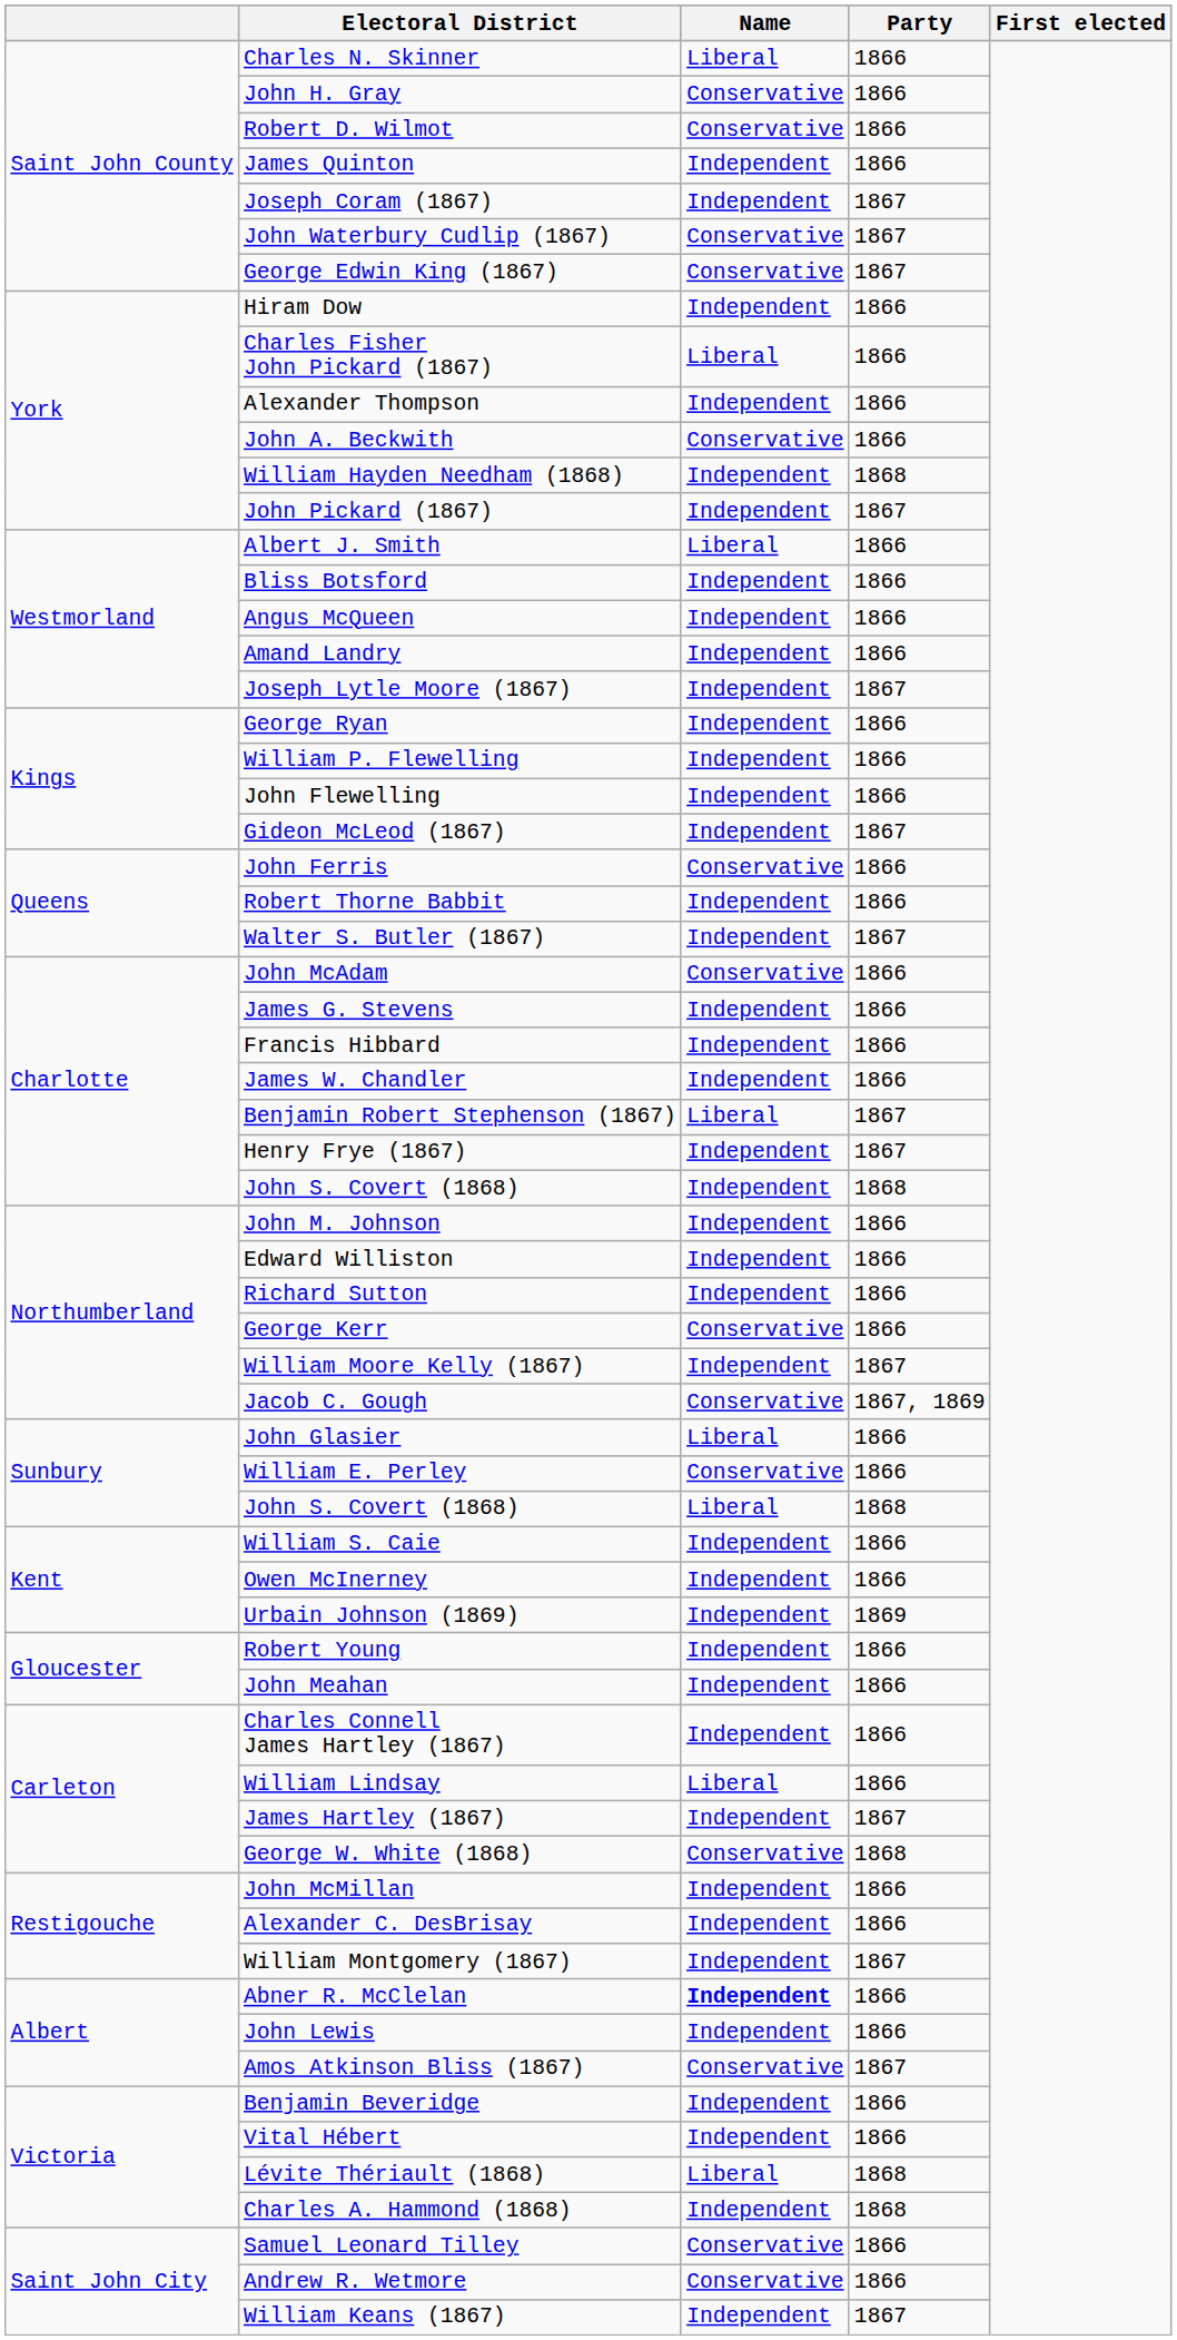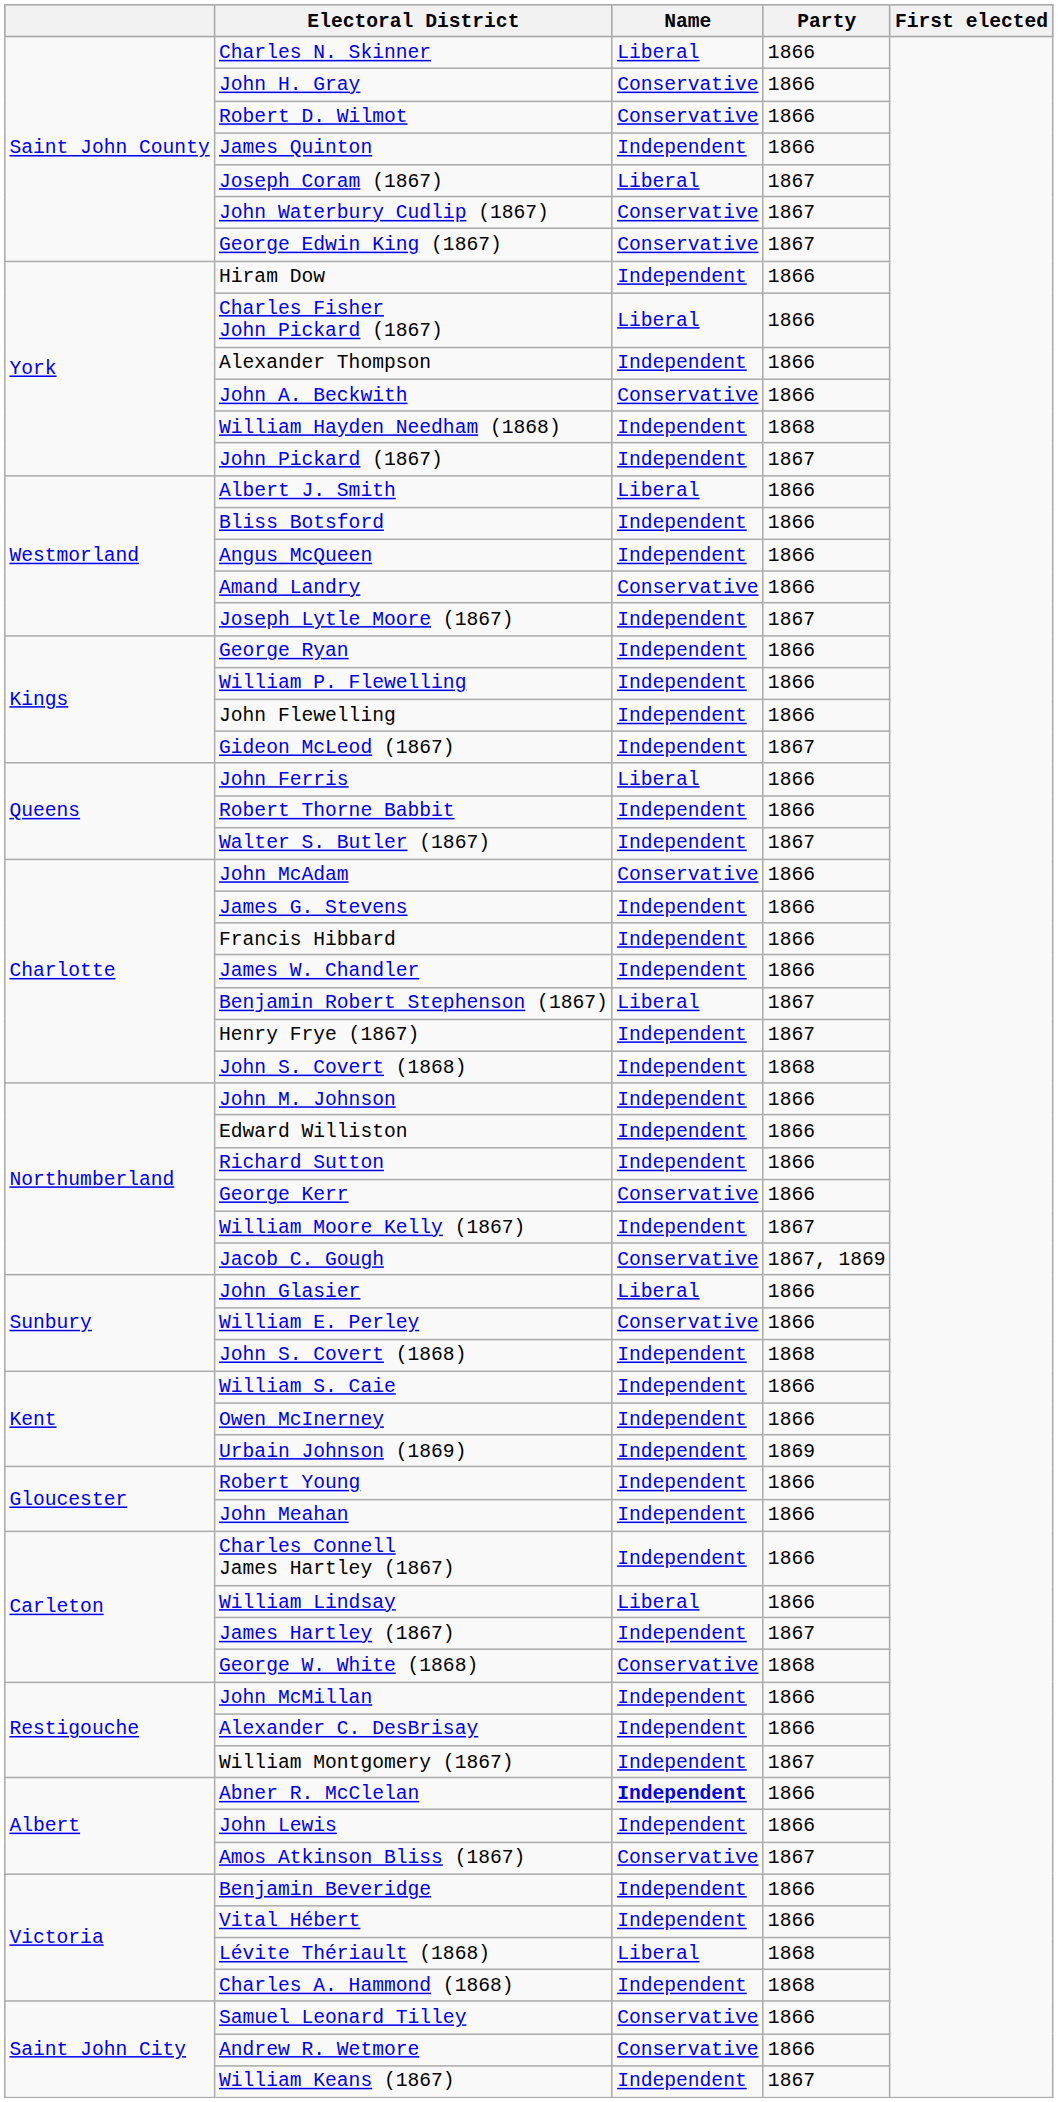 <table class="wikitable sortable" style="border-collapse: collapse">
 <tr bgcolor="darkgray">
 <th></th>
 <th>Electoral District</th>
 <th>Name</th>
 <th>Party</th>
 <th>First elected</th>
 </tr>
 <tr>
 <td rowspan="7"><a href='#'>Saint John County</a></td>
 <td><a href='#'>Charles N. Skinner</a></td>
 <td><a href='#'>Liberal</a></td>
 <td>1866</td>
 </tr>
 <tr>
 <td><a href='#'>John H. Gray</a></td>
 <td><a href='#'>Conservative</a></td>
 <td>1866</td>
 </tr>
 <tr>
 <td><a href='#'>Robert D. Wilmot</a></td>
 <td><a href='#'>Conservative</a></td>
 <td>1866</td>
 </tr>
 <tr>
 <td><a href='#'>James Quinton</a></td>
 <td><a href='#'>Independent</a></td>
 <td>1866</td>
 </tr>
 <tr>
 <td><a href='#'>Joseph Coram</a> (1867)</td>
-<td><a href='#'>Independent</a></td>
+<td><a href='#'>Liberal</a></td>
 <td>1867</td>
 </tr>
 <tr>
 <td><a href='#'>John Waterbury Cudlip</a> (1867)</td>
 <td><a href='#'>Conservative</a></td>
 <td>1867</td>
 </tr>
 <tr>
 <td><a href='#'>George Edwin King</a> (1867)</td>
 <td><a href='#'>Conservative</a></td>
 <td>1867</td>
 </tr>
 <tr>
 <td rowspan="6"><a href='#'>York</a></td>
 <td>Hiram Dow</td>
 <td><a href='#'>Independent</a></td>
 <td>1866</td>
 </tr>
 <tr>
 <td><a href='#'>Charles Fisher</a><br><a href='#'>John Pickard</a> (1867)</td>
 <td><a href='#'>Liberal</a></td>
 <td>1866</td>
 </tr>
 <tr>
 <td>Alexander Thompson</td>
 <td><a href='#'>Independent</a></td>
 <td>1866</td>
 </tr>
 <tr>
 <td><a href='#'>John A. Beckwith</a></td>
 <td><a href='#'>Conservative</a></td>
 <td>1866</td>
 </tr>
 <tr>
 <td><a href='#'>William Hayden Needham</a> (1868)</td>
 <td><a href='#'>Independent</a></td>
 <td>1868</td>
 </tr>
 <tr>
 <td><a href='#'>John Pickard</a> (1867)</td>
 <td><a href='#'>Independent</a></td>
 <td>1867</td>
 </tr>
 <tr>
 <td rowspan="5"><a href='#'>Westmorland</a></td>
 <td><a href='#'>Albert J. Smith</a></td>
 <td><a href='#'>Liberal</a></td>
 <td>1866</td>
 </tr>
 <tr>
 <td><a href='#'>Bliss Botsford</a></td>
 <td><a href='#'>Independent</a></td>
 <td>1866</td>
 </tr>
 <tr>
 <td><a href='#'>Angus McQueen</a></td>
 <td><a href='#'>Independent</a></td>
 <td>1866</td>
 </tr>
 <tr>
 <td><a href='#'>Amand Landry</a></td>
-<td><a href='#'>Independent</a></td>
+<td><a href='#'>Conservative</a></td>
 <td>1866</td>
 </tr>
 <tr>
 <td><a href='#'>Joseph Lytle Moore</a> (1867)</td>
 <td><a href='#'>Independent</a></td>
 <td>1867</td>
 </tr>
 <tr>
 <td rowspan="4"><a href='#'>Kings</a></td>
 <td><a href='#'>George Ryan</a></td>
 <td><a href='#'>Independent</a></td>
 <td>1866</td>
 </tr>
 <tr>
 <td><a href='#'>William P. Flewelling</a></td>
 <td><a href='#'>Independent</a></td>
 <td>1866</td>
 </tr>
 <tr>
 <td>John Flewelling</td>
 <td><a href='#'>Independent</a></td>
 <td>1866</td>
 </tr>
 <tr>
 <td><a href='#'>Gideon McLeod</a> (1867)</td>
 <td><a href='#'>Independent</a></td>
 <td>1867</td>
 </tr>
 <tr>
 <td rowspan="3"><a href='#'>Queens</a></td>
 <td><a href='#'>John Ferris</a></td>
-<td><a href='#'>Conservative</a></td>
+<td><a href='#'>Liberal</a></td>
 <td>1866</td>
 </tr>
 <tr>
 <td><a href='#'>Robert Thorne Babbit</a></td>
 <td><a href='#'>Independent</a></td>
 <td>1866</td>
 </tr>
 <tr>
 <td><a href='#'>Walter S. Butler</a> (1867)</td>
 <td><a href='#'>Independent</a></td>
 <td>1867</td>
 </tr>
 <tr>
 <td rowspan="7"><a href='#'>Charlotte</a></td>
 <td><a href='#'>John McAdam</a></td>
 <td><a href='#'>Conservative</a></td>
 <td>1866</td>
 </tr>
 <tr>
 <td><a href='#'>James G. Stevens</a></td>
 <td><a href='#'>Independent</a></td>
 <td>1866</td>
 </tr>
 <tr>
 <td>Francis Hibbard</td>
 <td><a href='#'>Independent</a></td>
 <td>1866</td>
 </tr>
 <tr>
 <td><a href='#'>James W. Chandler</a></td>
 <td><a href='#'>Independent</a></td>
 <td>1866</td>
 </tr>
 <tr>
 <td><a href='#'>Benjamin Robert Stephenson</a> (1867)</td>
 <td><a href='#'>Liberal</a></td>
 <td>1867</td>
 </tr>
 <tr>
 <td>Henry Frye (1867)</td>
 <td><a href='#'>Independent</a></td>
 <td>1867</td>
 </tr>
 <tr>
 <td><a href='#'>John S. Covert</a> (1868)</td>
 <td><a href='#'>Independent</a></td>
 <td>1868</td>
 </tr>
 <tr>
 <td rowspan="6"><a href='#'>Northumberland</a></td>
 <td><a href='#'>John M. Johnson</a></td>
 <td><a href='#'>Independent</a></td>
 <td>1866</td>
 </tr>
 <tr>
 <td>Edward Williston</td>
 <td><a href='#'>Independent</a></td>
 <td>1866</td>
 </tr>
 <tr>
 <td><a href='#'>Richard Sutton</a></td>
 <td><a href='#'>Independent</a></td>
 <td>1866</td>
 </tr>
 <tr>
 <td><a href='#'>George Kerr</a></td>
 <td><a href='#'>Conservative</a></td>
 <td>1866</td>
 </tr>
 <tr>
 <td><a href='#'>William Moore Kelly</a> (1867)</td>
 <td><a href='#'>Independent</a></td>
 <td>1867</td>
 </tr>
 <tr>
 <td><a href='#'>Jacob C. Gough</a></td>
 <td><a href='#'>Conservative</a></td>
 <td>1867, 1869</td>
 </tr>
 <tr>
 <td rowspan="3"><a href='#'>Sunbury</a></td>
 <td><a href='#'>John Glasier</a></td>
 <td><a href='#'>Liberal</a></td>
 <td>1866</td>
 </tr>
 <tr>
 <td><a href='#'>William E. Perley</a></td>
 <td><a href='#'>Conservative</a></td>
 <td>1866</td>
 </tr>
 <tr>
 <td><a href='#'>John S. Covert</a> (1868)</td>
-<td><a href='#'>Liberal</a></td>
+<td><a href='#'>Independent</a></td>
 <td>1868</td>
 </tr>
 <tr>
 <td rowspan="3"><a href='#'>Kent</a></td>
 <td><a href='#'>William S. Caie</a></td>
 <td><a href='#'>Independent</a></td>
 <td>1866</td>
 </tr>
 <tr>
 <td><a href='#'>Owen McInerney</a></td>
 <td><a href='#'>Independent</a></td>
 <td>1866</td>
 </tr>
 <tr>
 <td><a href='#'>Urbain Johnson</a> (1869)</td>
 <td><a href='#'>Independent</a></td>
 <td>1869</td>
 </tr>
 <tr>
 <td rowspan="2"><a href='#'>Gloucester</a></td>
 <td><a href='#'>Robert Young</a></td>
 <td><a href='#'>Independent</a></td>
 <td>1866</td>
 </tr>
 <tr>
 <td><a href='#'>John Meahan</a></td>
 <td><a href='#'>Independent</a></td>
 <td>1866</td>
 </tr>
 <tr>
 <td rowspan="4"><a href='#'>Carleton</a></td>
 <td><a href='#'>Charles Connell</a><br>James Hartley (1867)</td>
 <td><a href='#'>Independent</a></td>
 <td>1866</td>
 </tr>
 <tr>
 <td><a href='#'>William Lindsay</a></td>
 <td><a href='#'>Liberal</a></td>
 <td>1866</td>
 </tr>
 <tr>
 <td><a href='#'>James Hartley</a> (1867)</td>
 <td><a href='#'>Independent</a></td>
 <td>1867</td>
 </tr>
 <tr>
 <td><a href='#'>George W. White</a> (1868)</td>
 <td><a href='#'>Conservative</a></td>
 <td>1868</td>
 </tr>
 <tr>
 <td rowspan="3"><a href='#'>Restigouche</a></td>
 <td><a href='#'>John McMillan</a></td>
 <td><a href='#'>Independent</a></td>
 <td>1866</td>
 </tr>
 <tr>
 <td><a href='#'>Alexander C. DesBrisay</a></td>
 <td><a href='#'>Independent</a></td>
 <td>1866</td>
 </tr>
 <tr>
 <td>William Montgomery (1867)</td>
 <td><a href='#'>Independent</a></td>
 <td>1867</td>
 </tr>
 <tr>
 <td rowspan="3"><a href='#'>Albert</a></td>
 <td><a href='#'>Abner R. McClelan</a></td>
 <td><strong><a href='#'>Independent</a></strong></td>
 <td>1866</td>
 </tr>
 <tr>
 <td><a href='#'>John Lewis</a></td>
 <td><a href='#'>Independent</a></td>
 <td>1866</td>
 </tr>
 <tr>
 <td><a href='#'>Amos Atkinson Bliss</a> (1867)</td>
 <td><a href='#'>Conservative</a></td>
 <td>1867</td>
 </tr>
 <tr>
 <td rowspan="4"><a href='#'>Victoria</a></td>
 <td><a href='#'>Benjamin Beveridge</a></td>
 <td><a href='#'>Independent</a></td>
 <td>1866</td>
 </tr>
 <tr>
 <td><a href='#'>Vital Hébert</a></td>
 <td><a href='#'>Independent</a></td>
 <td>1866</td>
 </tr>
 <tr>
 <td><a href='#'>Lévite Thériault</a> (1868)</td>
 <td><a href='#'>Liberal</a></td>
 <td>1868</td>
 </tr>
 <tr>
 <td><a href='#'>Charles A. Hammond</a>  (1868)</td>
 <td><a href='#'>Independent</a></td>
 <td>1868</td>
 </tr>
 <tr>
 <td rowspan="3"><a href='#'>Saint John City</a></td>
 <td><a href='#'>Samuel Leonard Tilley</a></td>
 <td><a href='#'>Conservative</a></td>
 <td>1866</td>
 </tr>
 <tr>
 <td><a href='#'>Andrew R. Wetmore</a></td>
 <td><a href='#'>Conservative</a></td>
 <td>1866</td>
 </tr>
 <tr>
 <td><a href='#'>William Keans</a> (1867)</td>
 <td><a href='#'>Independent</a></td>
 <td>1867</td>
 </tr>
 </table>
